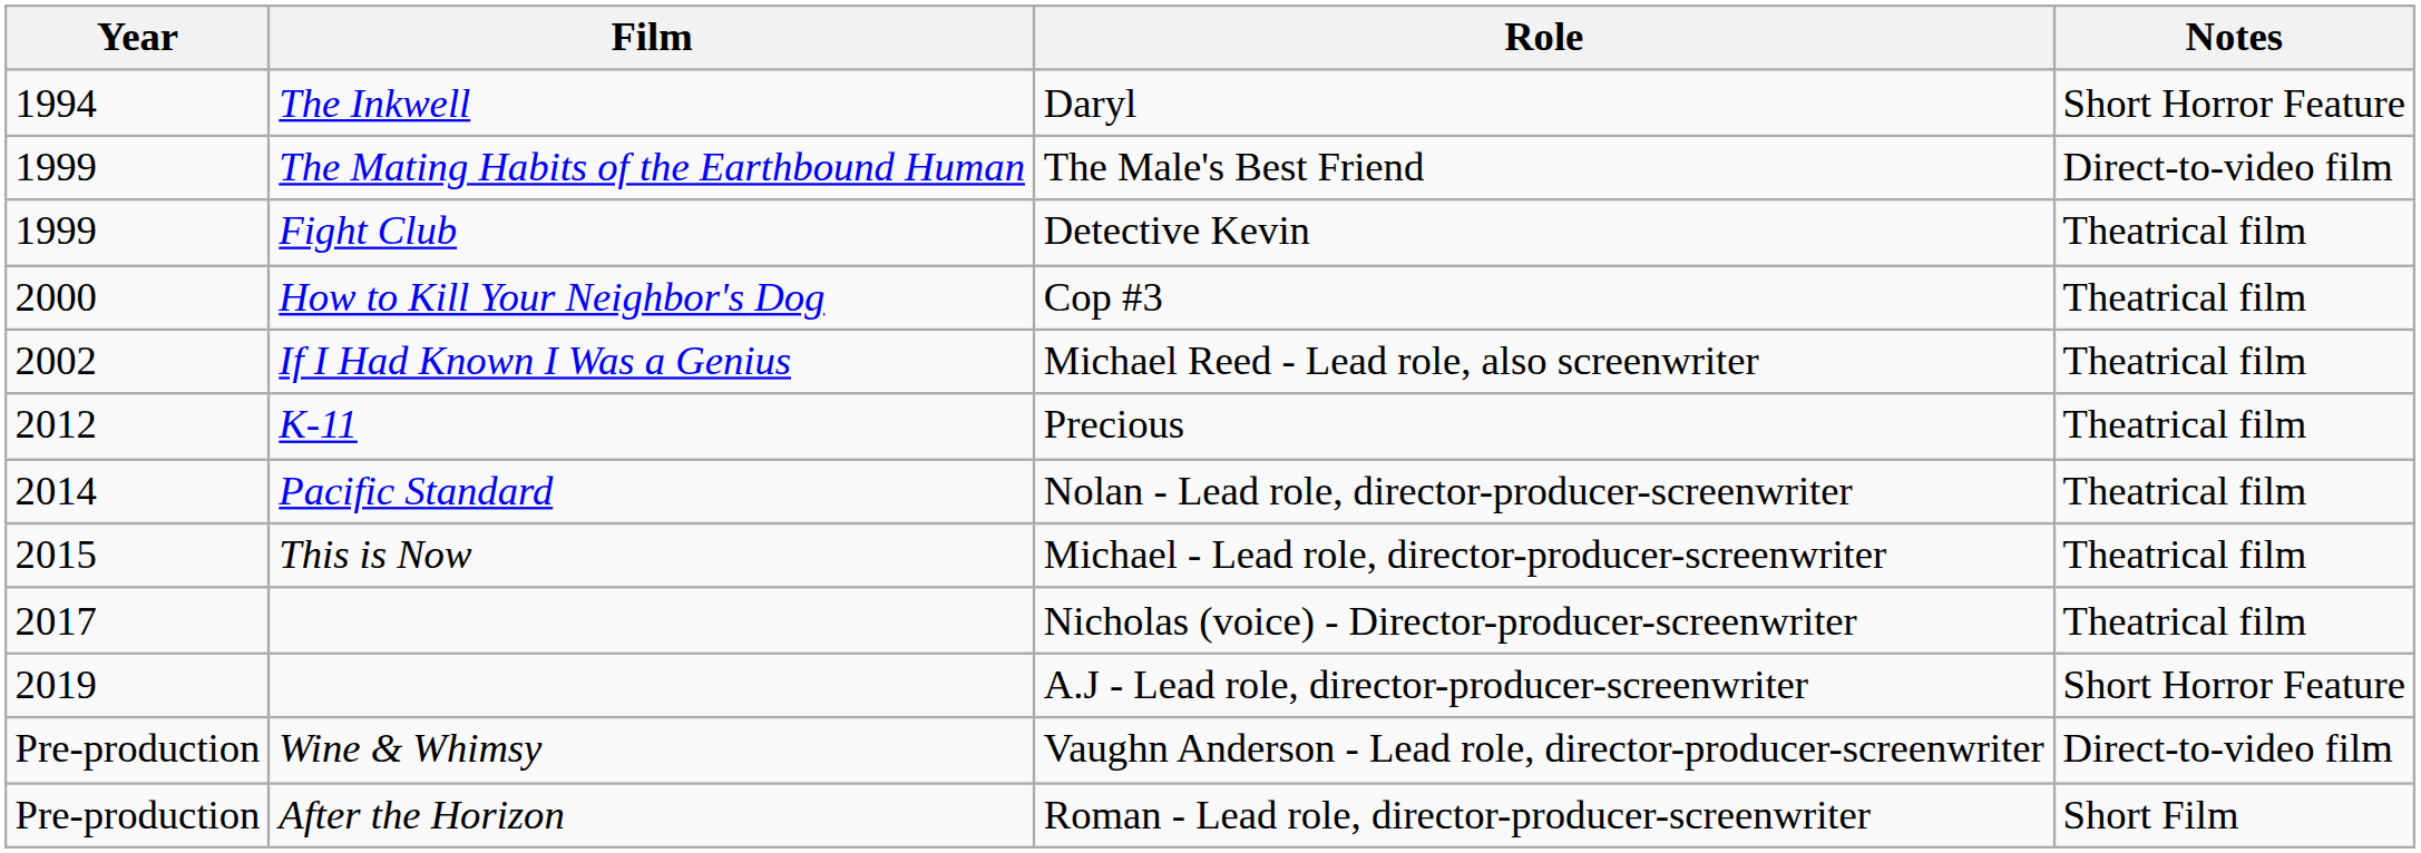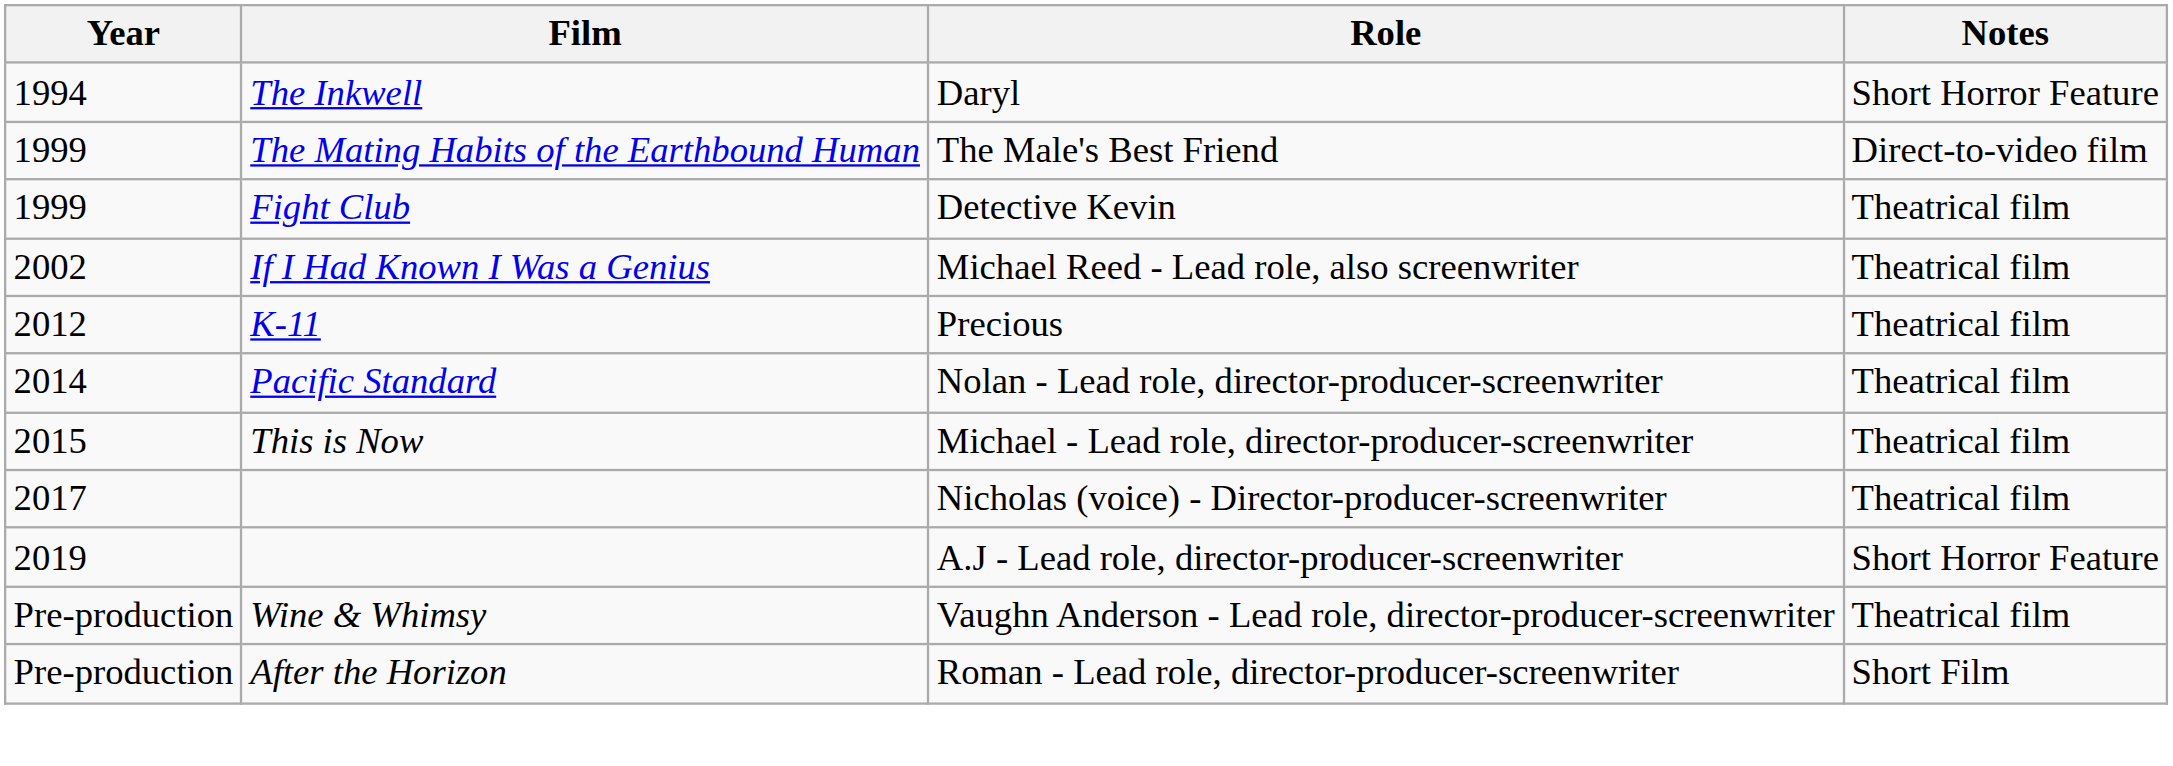 <table class="wikitable sortable">
 <tr>
 <th>Year</th>
 <th>Film</th>
 <th>Role</th>
 <th>Notes</th>
 </tr>
 <tr>
 <td>1994</td>
 <td><em><a href='#'>The Inkwell</a></em></td>
 <td>Daryl</td>
 <td>Short Horror Feature</td>
 </tr>
 <tr>
 <td>1999</td>
 <td><em><a href='#'>The Mating Habits of the Earthbound Human</a></em></td>
 <td>The Male's Best Friend</td>
 <td>Direct-to-video film</td>
 </tr>
 <tr>
 <td>1999</td>
 <td><em><a href='#'>Fight Club</a></em></td>
 <td>Detective Kevin</td>
-<td>Theatrical film</td>
-</tr>
-<tr>
-<td>2000</td>
-<td><em><a href='#'>How to Kill Your Neighbor's Dog</a></em></td>
-<td>Cop #3</td>
 <td>Theatrical film</td>
 </tr>
 <tr>
 <td>2002</td>
 <td><em><a href='#'>If I Had Known I Was a Genius</a></em></td>
 <td>Michael Reed - Lead role, also screenwriter</td>
 <td>Theatrical film</td>
 </tr>
 <tr>
 <td>2012</td>
 <td><em><a href='#'>K-11</a></em></td>
 <td>Precious</td>
 <td>Theatrical film</td>
 </tr>
 <tr>
 <td>2014</td>
 <td><em><a href='#'>Pacific Standard</a></em></td>
 <td>Nolan - Lead role, director-producer-screenwriter</td>
 <td>Theatrical film</td>
 </tr>
 <tr>
 <td>2015</td>
 <td><em>This is Now</em></td>
 <td>Michael - Lead role, director-producer-screenwriter</td>
 <td>Theatrical film</td>
 </tr>
 <tr>
 <td>2017</td>
 <td><em></em></td>
 <td>Nicholas (voice) - Director-producer-screenwriter</td>
 <td>Theatrical film</td>
 </tr>
 <tr>
 <td>2019</td>
 <td><em></em></td>
 <td>A.J - Lead role, director-producer-screenwriter</td>
 <td>Short Horror Feature</td>
 </tr>
 <tr>
 <td>Pre-production</td>
 <td><em>Wine & Whimsy</em></td>
 <td>Vaughn Anderson - Lead role, director-producer-screenwriter</td>
-<td>Direct-to-video film</td>
+<td>Theatrical film</td>
 </tr>
 <tr>
 <td>Pre-production</td>
 <td><em>After the Horizon</em></td>
 <td>Roman - Lead role, director-producer-screenwriter</td>
 <td>Short Film</td>
 </tr>
 </table>
